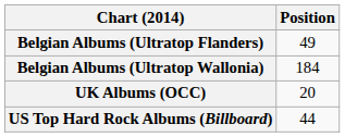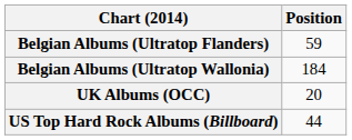 <table class="wikitable sortable plainrowheaders" style="text-align:center;">
 <tr>
 <th scope="col">Chart (2014)</th>
 <th scope="col">Position</th>
 </tr>
 <tr>
 <th scope="row">Belgian Albums (Ultratop Flanders)</th>
-<td>49</td>
+<td>59</td>
 </tr>
 <tr>
 <th scope="row">Belgian Albums (Ultratop Wallonia)</th>
 <td>184</td>
 </tr>
 <tr>
 <th scope="row">UK Albums (OCC)</th>
 <td>20</td>
 </tr>
 <tr>
 <th scope="row">US Top Hard Rock Albums (<em>Billboard</em>)</th>
 <td>44</td>
 </tr>
 </table>
